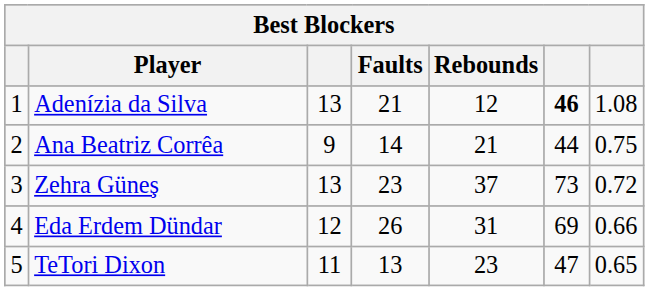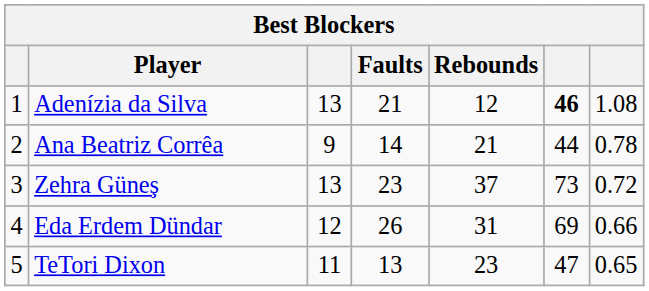 <table class="wikitable sortable" style=font-size:90%>
 <tr>
 <th colspan=7>Best Blockers</th>
 </tr>
 <tr>
 <th></th>
 <th width=158>Player</th>
 <th width=20></th>
 <th width=20>Faults</th>
 <th width=20>Rebounds</th>
 <th width=20></th>
 <th width=20></th>
 </tr>
 <tr>
 <td>1</td>
 <td> <a href='#'>Adenízia da Silva</a></td>
 <td align=center>13</td>
 <td align=center>21</td>
 <td align=center>12</td>
 <td align=center><strong>46</strong></td>
 <td align=center>1.08</td>
 </tr>
 <tr>
 <td>2</td>
 <td> <a href='#'>Ana Beatriz Corrêa</a></td>
 <td align=center>9</td>
 <td align=center>14</td>
 <td align=center>21</td>
 <td align=center>44</td>
-<td align=center>0.75</td>
+<td align=center>0.78</td>
 </tr>
 <tr>
 <td>3</td>
 <td> <a href='#'>Zehra Güneş</a></td>
 <td align=center>13</td>
 <td align=center>23</td>
 <td align=center>37</td>
 <td align=center>73</td>
 <td align=center>0.72</td>
 </tr>
 <tr>
 <td>4</td>
 <td> <a href='#'>Eda Erdem Dündar</a></td>
 <td align=center>12</td>
 <td align=center>26</td>
 <td align=center>31</td>
 <td align=center>69</td>
 <td align=center>0.66</td>
 </tr>
 <tr>
 <td>5</td>
 <td> <a href='#'>TeTori Dixon</a></td>
 <td align=center>11</td>
 <td align=center>13</td>
 <td align=center>23</td>
 <td align=center>47</td>
 <td align=center>0.65</td>
 </tr>
 </table>
